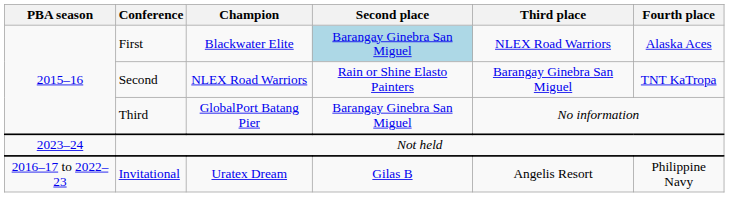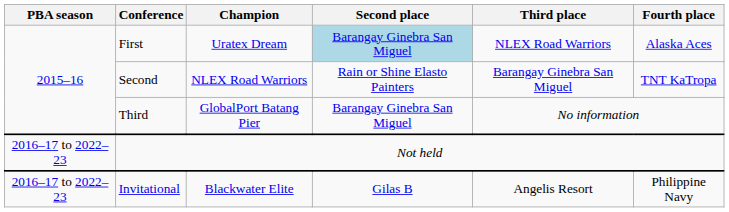 <table class="wikitable sortable" style="text-align:center;">
 <tr>
 <th>PBA season</th>
 <th>Conference</th>
 <th>Champion</th>
 <th>Second place</th>
 <th>Third place</th>
 <th>Fourth place</th>
 </tr>
 <tr>
 <td rowspan=3><a href='#'>2015–16</a></td>
 <td align=left>First</td>
-<td><a href='#'>Blackwater Elite</a></td>
+<td><a href='#'>Uratex Dream</a></td>
 <td style="background: lightblue;"><a href='#'>Barangay Ginebra San Miguel</a></td>
 <td><a href='#'>NLEX Road Warriors</a></td>
 <td><a href='#'>Alaska Aces</a></td>
 </tr>
 <tr>
 <td align=left>Second</td>
 <td><a href='#'>NLEX Road Warriors</a></td>
 <td><a href='#'>Rain or Shine Elasto Painters</a></td>
 <td><a href='#'>Barangay Ginebra San Miguel</a></td>
 <td><a href='#'>TNT KaTropa</a></td>
 </tr>
 <tr>
 <td align=left>Third</td>
 <td><a href='#'>GlobalPort Batang Pier</a></td>
 <td><a href='#'>Barangay Ginebra San Miguel</a></td>
 <td colspan=2><em>No information</em></td>
 </tr>
 <tr style = "border-top:2px solid black;">
-<td><a href='#'>2023–24</a></td>
+<td><a href='#'>2016–17</a> to <a href='#'>2022–23</a></td>
 <td colspan=5><em>Not held</em></td>
 </tr>
 <tr style = "border-top:2px solid black;">
 <td><a href='#'>2016–17</a> to <a href='#'>2022–23</a></td>
 <td align=left><a href='#'>Invitational</a></td>
-<td><a href='#'>Uratex Dream</a></td>
+<td><a href='#'>Blackwater Elite</a></td>
 <td><a href='#'>Gilas B</a></td>
 <td>Angelis Resort</td>
 <td>Philippine Navy</td>
 </tr>
 </table>
